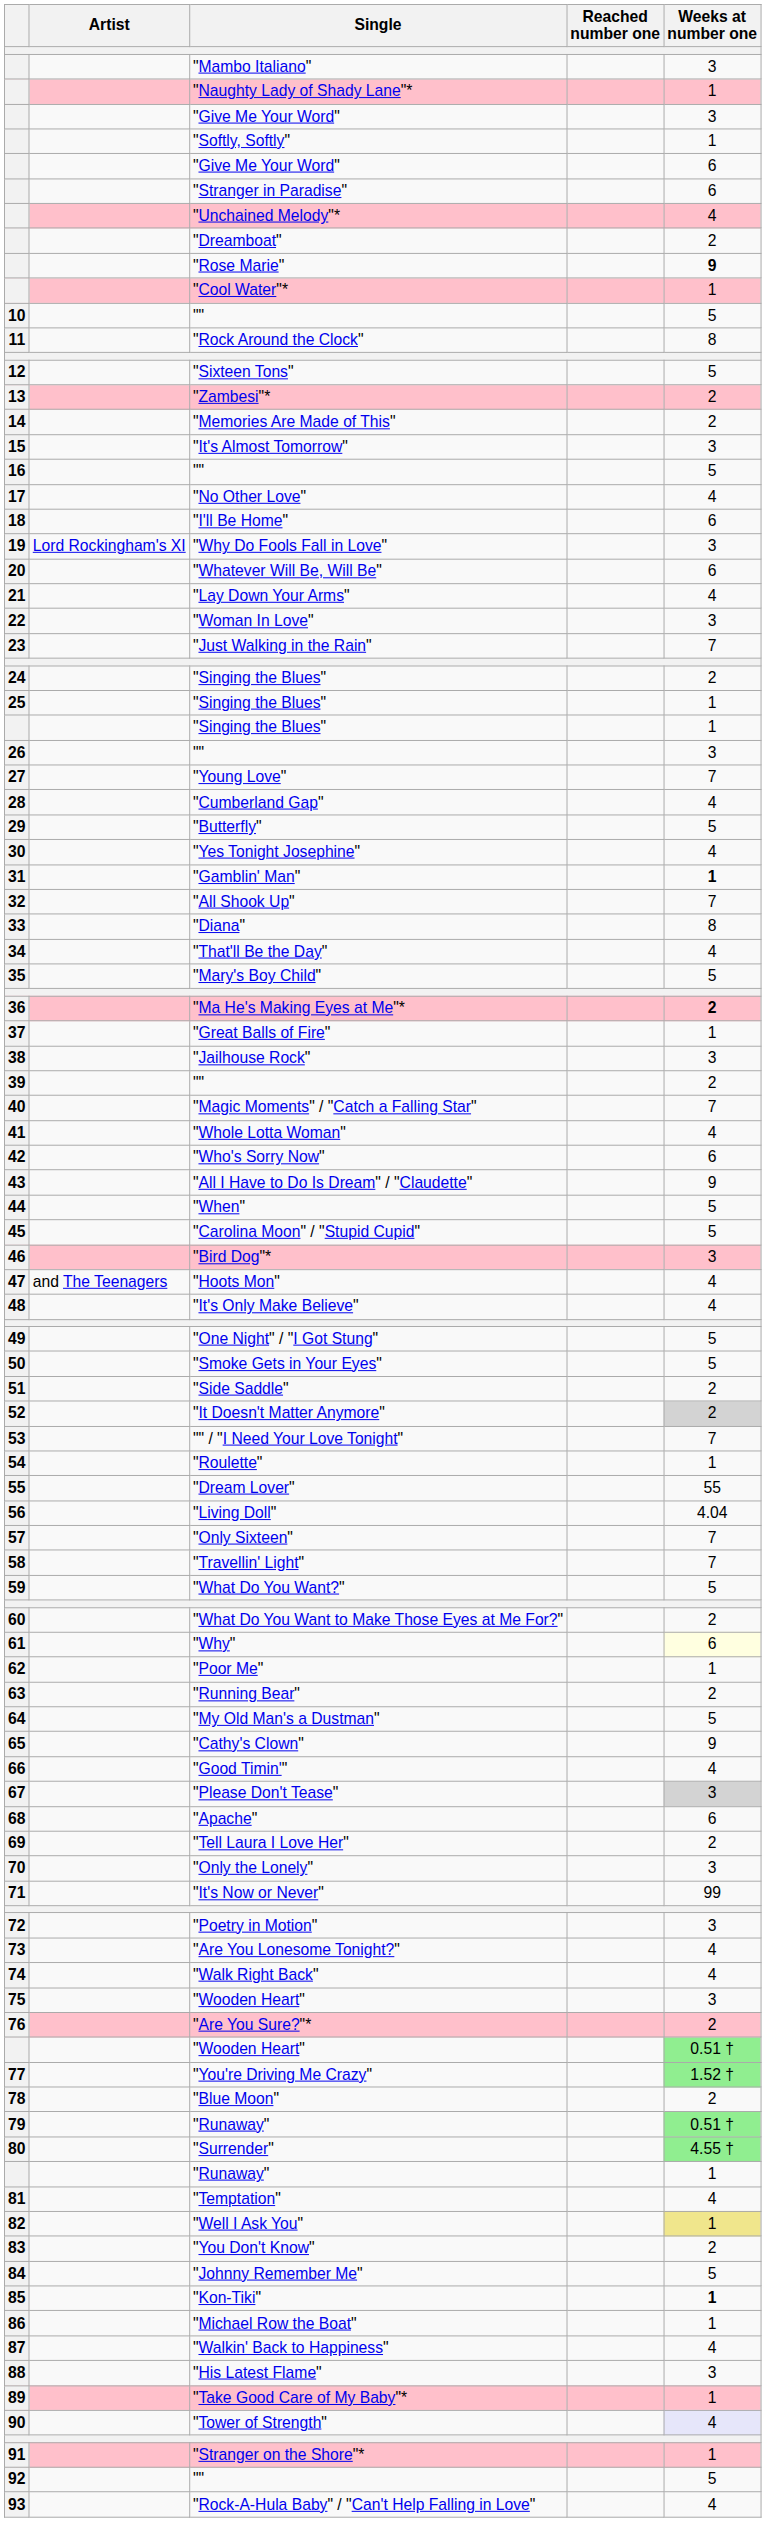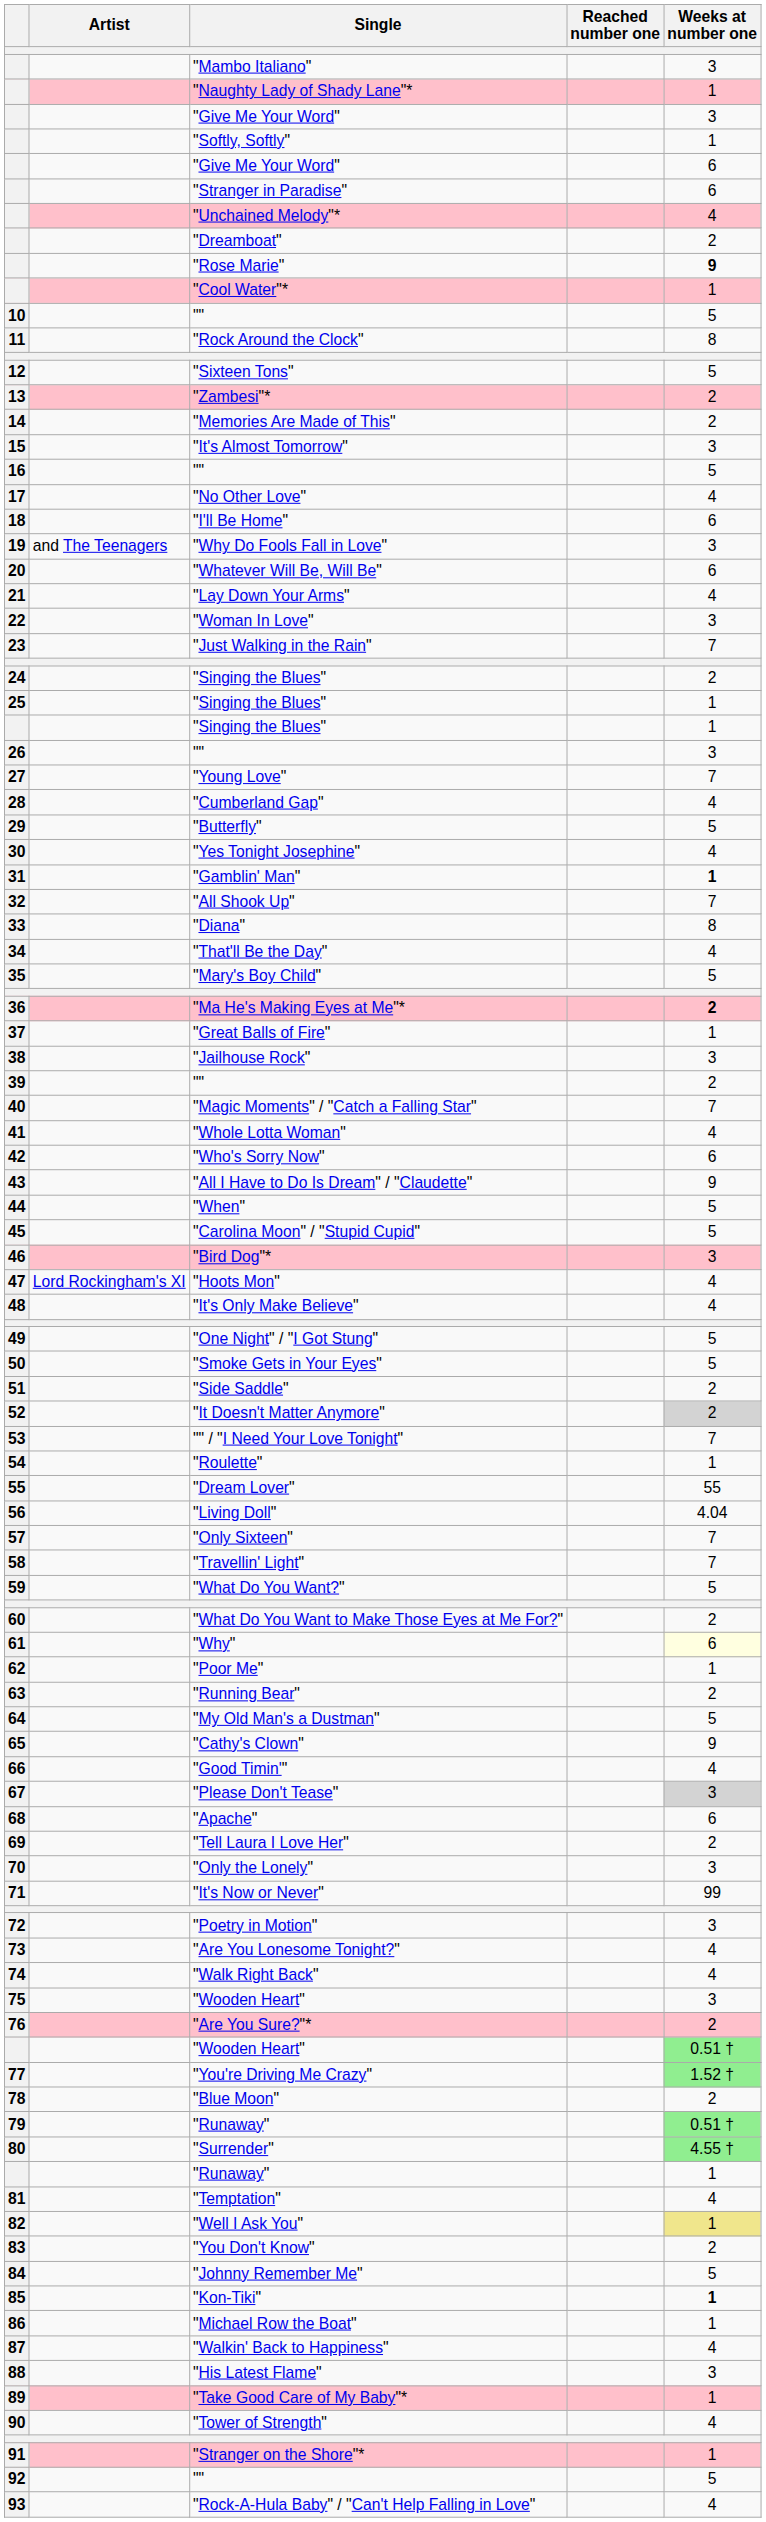 <table class="wikitable plainrowheaders sortable">
 <tr>
 <th scope=col></th>
 <th scope=col>Artist</th>
 <th scope=col>Single</th>
 <th scope=col>Reached<br>number one</th>
 <th scope=col>Weeks at<br>number one</th>
 </tr>
 <tr class="unsortable">
 <th scope=row style="text-align:center;" colspan=6></th>
 </tr>
 <tr>
 <th scope=row style="text-align:center;"></th>
 <td></td>
 <td>"<a href='#'>Mambo Italiano</a>"</td>
 <td></td>
 <td align="center">3</td>
 </tr>
 <tr bgcolor=pink>
 <th scope=row style="text-align:center;"></th>
 <td></td>
 <td>"<a href='#'>Naughty Lady of Shady Lane</a>"*</td>
 <td></td>
 <td align="center">1</td>
 </tr>
 <tr>
 <th scope=row style="text-align:center;"></th>
 <td></td>
 <td>"<a href='#'>Give Me Your Word</a>"</td>
 <td></td>
 <td align="center">3</td>
 </tr>
 <tr>
 <th scope=row style="text-align:center;"></th>
 <td></td>
 <td>"<a href='#'>Softly, Softly</a>"</td>
 <td></td>
 <td align="center">1</td>
 </tr>
 <tr>
 <th scope=row style="text-align:center;"></th>
 <td></td>
 <td>"<a href='#'>Give Me Your Word</a>"</td>
 <td></td>
 <td align="center">6</td>
 </tr>
 <tr>
 <th scope=row style="text-align:center;"></th>
 <td></td>
 <td>"<a href='#'>Stranger in Paradise</a>"</td>
 <td></td>
 <td align="center">6</td>
 </tr>
 <tr bgcolor=pink>
 <th scope=row style="text-align:center;"></th>
 <td></td>
 <td>"<a href='#'>Unchained Melody</a>"*</td>
 <td></td>
 <td align="center">4</td>
 </tr>
 <tr>
 <th scope=row style="text-align:center;"></th>
 <td></td>
 <td>"<a href='#'>Dreamboat</a>"</td>
 <td></td>
 <td align="center">2</td>
 </tr>
 <tr>
 <th scope=row style="text-align:center;"></th>
 <td></td>
 <td>"<a href='#'>Rose Marie</a>"</td>
 <td></td>
 <td align="center"><strong>9</strong></td>
 </tr>
 <tr bgcolor=pink>
 <th scope=row style="text-align:center;"></th>
 <td></td>
 <td>"<a href='#'>Cool Water</a>"*</td>
 <td></td>
 <td align="center">1</td>
 </tr>
 <tr>
 <th scope=row style="text-align:center;">10</th>
 <td></td>
 <td>""</td>
 <td></td>
 <td align="center">5</td>
 </tr>
 <tr>
 <th scope=row style="text-align:center;">11</th>
 <td></td>
 <td>"<a href='#'>Rock Around the Clock</a>"</td>
 <td></td>
 <td align="center">8</td>
 </tr>
 <tr class="unsortable">
 <th scope=row style="text-align:center;" colspan=6></th>
 </tr>
 <tr>
 <th scope=row style="text-align:center;">12</th>
 <td></td>
 <td>"<a href='#'>Sixteen Tons</a>"</td>
 <td></td>
 <td align="center">5</td>
 </tr>
 <tr bgcolor=pink>
 <th scope=row style="text-align:center;">13</th>
 <td></td>
 <td>"<a href='#'>Zambesi</a>"*</td>
 <td></td>
 <td align="center">2</td>
 </tr>
 <tr>
 <th scope=row style="text-align:center;">14</th>
 <td></td>
 <td>"<a href='#'>Memories Are Made of This</a>"</td>
 <td></td>
 <td align="center">2</td>
 </tr>
 <tr>
 <th scope=row style="text-align:center;">15</th>
 <td></td>
 <td>"<a href='#'>It's Almost Tomorrow</a>"</td>
 <td></td>
 <td align="center">3</td>
 </tr>
 <tr>
 <th scope=row style="text-align:center;">16</th>
 <td></td>
 <td>""</td>
 <td></td>
 <td align="center">5</td>
 </tr>
 <tr>
 <th scope=row style="text-align:center;">17</th>
 <td></td>
 <td>"<a href='#'>No Other Love</a>"</td>
 <td></td>
 <td align="center">4</td>
 </tr>
 <tr>
 <th scope=row style="text-align:center;">18</th>
 <td></td>
 <td>"<a href='#'>I'll Be Home</a>"</td>
 <td></td>
 <td align="center">6</td>
 </tr>
 <tr>
 <th scope=row style="text-align:center;">19</th>
-<td><a href='#'>Lord Rockingham's XI</a></td>
+<td> and <a href='#'>The Teenagers</a></td>
 <td>"<a href='#'>Why Do Fools Fall in Love</a>"</td>
 <td></td>
 <td align="center">3</td>
 </tr>
 <tr>
 <th scope=row style="text-align:center;">20</th>
 <td></td>
 <td>"<a href='#'>Whatever Will Be, Will Be</a>"</td>
 <td></td>
 <td align="center">6</td>
 </tr>
 <tr>
 <th scope=row style="text-align:center;">21</th>
 <td></td>
 <td>"<a href='#'>Lay Down Your Arms</a>"</td>
 <td></td>
 <td align="center">4</td>
 </tr>
 <tr>
 <th scope=row style="text-align:center;">22</th>
 <td></td>
 <td>"<a href='#'>Woman In Love</a>"</td>
 <td></td>
 <td align="center">3</td>
 </tr>
 <tr>
 <th scope=row style="text-align:center;">23</th>
 <td></td>
 <td>"<a href='#'>Just Walking in the Rain</a>"</td>
 <td></td>
 <td align="center">7</td>
 </tr>
 <tr class="unsortable">
 <th scope=row style="text-align:center;" colspan=6></th>
 </tr>
 <tr>
 <th scope=row style="text-align:center;">24</th>
 <td></td>
 <td>"<a href='#'>Singing the Blues</a>"</td>
 <td></td>
 <td align="center">2</td>
 </tr>
 <tr>
 <th scope=row style="text-align:center;">25</th>
 <td></td>
 <td>"<a href='#'>Singing the Blues</a>"</td>
 <td></td>
 <td align="center">1</td>
 </tr>
 <tr>
 <th scope=row style="text-align:center;"></th>
 <td></td>
 <td>"<a href='#'>Singing the Blues</a>"</td>
 <td></td>
 <td align="center">1</td>
 </tr>
 <tr>
 <th scope=row style="text-align:center;">26</th>
 <td></td>
 <td>""</td>
 <td></td>
 <td align="center">3</td>
 </tr>
 <tr>
 <th scope=row style="text-align:center;">27</th>
 <td></td>
 <td>"<a href='#'>Young Love</a>"</td>
 <td></td>
 <td align="center">7</td>
 </tr>
 <tr>
 <th scope=row style="text-align:center;">28</th>
 <td></td>
 <td>"<a href='#'>Cumberland Gap</a>"</td>
 <td></td>
 <td align="center">4</td>
 </tr>
 <tr>
 <th scope=row style="text-align:center;">29</th>
 <td></td>
 <td>"<a href='#'>Butterfly</a>"</td>
 <td></td>
 <td align="center">5</td>
 </tr>
 <tr>
 <th scope=row style="text-align:center;">30</th>
 <td></td>
 <td>"<a href='#'>Yes Tonight Josephine</a>"</td>
 <td></td>
 <td align="center">4</td>
 </tr>
 <tr>
 <th scope=row style="text-align:center;">31</th>
 <td></td>
 <td>"<a href='#'>Gamblin' Man</a>"</td>
 <td></td>
 <td align="center"><strong>1</strong></td>
 </tr>
 <tr>
 <th scope=row style="text-align:center;">32</th>
 <td></td>
 <td>"<a href='#'>All Shook Up</a>"</td>
 <td></td>
 <td align="center">7</td>
 </tr>
 <tr>
 <th scope=row style="text-align:center;">33</th>
 <td></td>
 <td>"<a href='#'>Diana</a>"</td>
 <td></td>
 <td align="center">8</td>
 </tr>
 <tr>
 <th scope=row style="text-align:center;">34</th>
 <td></td>
 <td>"<a href='#'>That'll Be the Day</a>"</td>
 <td></td>
 <td align="center">4</td>
 </tr>
 <tr>
 <th scope=row style="text-align:center;">35</th>
 <td></td>
 <td>"<a href='#'>Mary's Boy Child</a>"</td>
 <td></td>
 <td align="center">5</td>
 </tr>
 <tr class="unsortable">
 <th scope=row style="text-align:center;" colspan=6></th>
 </tr>
 <tr bgcolor=pink>
 <th scope=row style="text-align:center;">36</th>
 <td></td>
 <td>"<a href='#'>Ma He's Making Eyes at Me</a>"*</td>
 <td></td>
 <td align="center"><strong>2</strong></td>
 </tr>
 <tr>
 <th scope=row style="text-align:center;">37</th>
 <td></td>
 <td>"<a href='#'>Great Balls of Fire</a>"</td>
 <td></td>
 <td align="center">1</td>
 </tr>
 <tr>
 <th scope=row style="text-align:center;">38</th>
 <td></td>
 <td>"<a href='#'>Jailhouse Rock</a>"</td>
 <td></td>
 <td align="center">3</td>
 </tr>
 <tr>
 <th scope=row style="text-align:center;">39</th>
 <td></td>
 <td>""</td>
 <td></td>
 <td align="center">2</td>
 </tr>
 <tr>
 <th scope=row style="text-align:center;">40</th>
 <td></td>
 <td>"<a href='#'>Magic Moments</a>" / "<a href='#'>Catch a Falling Star</a>"</td>
 <td></td>
 <td align="center">7</td>
 </tr>
 <tr>
 <th scope=row style="text-align:center;">41</th>
 <td></td>
 <td>"<a href='#'>Whole Lotta Woman</a>"</td>
 <td></td>
 <td align="center">4</td>
 </tr>
 <tr>
 <th scope=row style="text-align:center;">42</th>
 <td></td>
 <td>"<a href='#'>Who's Sorry Now</a>"</td>
 <td></td>
 <td align="center">6</td>
 </tr>
 <tr>
 <th scope=row style="text-align:center;">43</th>
 <td></td>
 <td>"<a href='#'>All I Have to Do Is Dream</a>" / "<a href='#'>Claudette</a>"</td>
 <td></td>
 <td align="center">9</td>
 </tr>
 <tr>
 <th scope=row style="text-align:center;">44</th>
 <td></td>
 <td>"<a href='#'>When</a>"</td>
 <td></td>
 <td align="center">5</td>
 </tr>
 <tr>
 <th scope=row style="text-align:center;">45</th>
 <td></td>
 <td>"<a href='#'>Carolina Moon</a>" / "<a href='#'>Stupid Cupid</a>"</td>
 <td></td>
 <td align="center">5</td>
 </tr>
 <tr bgcolor=pink>
 <th scope=row style="text-align:center;">46</th>
 <td></td>
 <td>"<a href='#'>Bird Dog</a>"*</td>
 <td></td>
 <td align="center">3</td>
 </tr>
 <tr>
 <th scope=row style="text-align:center;">47</th>
-<td> and <a href='#'>The Teenagers</a></td>
+<td><a href='#'>Lord Rockingham's XI</a></td>
 <td>"<a href='#'>Hoots Mon</a>"</td>
 <td></td>
 <td align="center">4</td>
 </tr>
 <tr>
 <th scope=row style="text-align:center;">48</th>
 <td></td>
 <td>"<a href='#'>It's Only Make Believe</a>"</td>
 <td></td>
 <td align="center">4</td>
 </tr>
 <tr class="unsortable">
 <th scope=row style="text-align:center;" colspan=6></th>
 </tr>
 <tr>
 <th scope=row style="text-align:center;">49</th>
 <td></td>
 <td>"<a href='#'>One Night</a>" / "<a href='#'>I Got Stung</a>"</td>
 <td></td>
 <td align="center">5</td>
 </tr>
 <tr>
 <th scope=row style="text-align:center;">50</th>
 <td></td>
 <td>"<a href='#'>Smoke Gets in Your Eyes</a>"</td>
 <td></td>
 <td align="center">5</td>
 </tr>
 <tr>
 <th scope=row style="text-align:center;">51</th>
 <td></td>
 <td>"<a href='#'>Side Saddle</a>"</td>
 <td></td>
 <td align="center">2</td>
 </tr>
 <tr>
 <th scope=row style="text-align:center;">52</th>
 <td></td>
 <td>"<a href='#'>It Doesn't Matter Anymore</a>"</td>
 <td></td>
 <td align="center" style="background: lightgrey;">2</td>
 </tr>
 <tr>
 <th scope=row style="text-align:center;">53</th>
 <td></td>
 <td>"" / "<a href='#'>I Need Your Love Tonight</a>"</td>
 <td></td>
 <td align="center">7</td>
 </tr>
 <tr>
 <th scope=row style="text-align:center;">54</th>
 <td></td>
 <td>"<a href='#'>Roulette</a>"</td>
 <td></td>
 <td align="center">1</td>
 </tr>
 <tr>
 <th scope=row style="text-align:center;">55</th>
 <td></td>
 <td>"<a href='#'>Dream Lover</a>"</td>
 <td></td>
 <td align="center"><span>5</span>5</td>
 </tr>
 <tr>
 <th scope=row style="text-align:center;">56</th>
 <td></td>
 <td>"<a href='#'>Living Doll</a>"</td>
 <td></td>
 <td align="center"><span>4.0</span>4</td>
 </tr>
 <tr>
 <th scope=row style="text-align:center;">57</th>
 <td></td>
 <td>"<a href='#'>Only Sixteen</a>"</td>
 <td></td>
 <td align="center">7</td>
 </tr>
 <tr>
 <th scope=row style="text-align:center;">58</th>
 <td></td>
 <td>"<a href='#'>Travellin' Light</a>"</td>
 <td></td>
 <td align="center">7</td>
 </tr>
 <tr>
 <th scope=row style="text-align:center;">59</th>
 <td></td>
 <td>"<a href='#'>What Do You Want?</a>"</td>
 <td></td>
 <td align="center">5</td>
 </tr>
 <tr class="unsortable">
 <th scope=row style="text-align:center;" colspan=6></th>
 </tr>
 <tr>
 <th scope=row style="text-align:center;">60</th>
 <td></td>
 <td>"<a href='#'>What Do You Want to Make Those Eyes at Me For?</a>"</td>
 <td></td>
 <td align="center">2</td>
 </tr>
 <tr>
 <th scope=row style="text-align:center;">61</th>
 <td></td>
 <td>"<a href='#'>Why</a>"</td>
 <td></td>
 <td align="center" style="background: lightyellow;">6</td>
 </tr>
 <tr>
 <th scope=row style="text-align:center;">62</th>
 <td></td>
 <td>"<a href='#'>Poor Me</a>"</td>
 <td></td>
 <td align="center">1</td>
 </tr>
 <tr>
 <th scope=row style="text-align:center;">63</th>
 <td></td>
 <td>"<a href='#'>Running Bear</a>"</td>
 <td></td>
 <td align="center">2</td>
 </tr>
 <tr>
 <th scope=row style="text-align:center;">64</th>
 <td></td>
 <td>"<a href='#'>My Old Man's a Dustman</a>"</td>
 <td></td>
 <td align="center">5</td>
 </tr>
 <tr>
 <th scope=row style="text-align:center;">65</th>
 <td></td>
 <td>"<a href='#'>Cathy's Clown</a>"</td>
 <td></td>
 <td align="center">9</td>
 </tr>
 <tr>
 <th scope=row style="text-align:center;">66</th>
 <td></td>
 <td>"<a href='#'>Good Timin'</a>"</td>
 <td></td>
 <td align="center">4</td>
 </tr>
 <tr>
 <th scope=row style="text-align:center;">67</th>
 <td></td>
 <td>"<a href='#'>Please Don't Tease</a>"</td>
 <td></td>
 <td align="center" style="background: lightgrey;">3</td>
 </tr>
 <tr>
 <th scope=row style="text-align:center;">68</th>
 <td></td>
 <td>"<a href='#'>Apache</a>"</td>
 <td></td>
 <td align="center">6</td>
 </tr>
 <tr>
 <th scope=row style="text-align:center;">69</th>
 <td></td>
 <td>"<a href='#'>Tell Laura I Love Her</a>"</td>
 <td></td>
 <td align="center">2</td>
 </tr>
 <tr>
 <th scope=row style="text-align:center;">70</th>
 <td></td>
 <td>"<a href='#'>Only the Lonely</a>"</td>
 <td></td>
 <td align="center">3</td>
 </tr>
 <tr>
 <th scope=row style="text-align:center;">71</th>
 <td></td>
 <td>"<a href='#'>It's Now or Never</a>"</td>
 <td></td>
 <td align="center"><span>9</span>9</td>
 </tr>
 <tr class="unsortable">
 <th scope=row style="text-align:center;" colspan=6></th>
 </tr>
 <tr>
 <th scope=row style="text-align:center;">72</th>
 <td></td>
 <td>"<a href='#'>Poetry in Motion</a>"</td>
 <td></td>
 <td align="center">3</td>
 </tr>
 <tr>
 <th scope=row style="text-align:center;">73</th>
 <td></td>
 <td>"<a href='#'>Are You Lonesome Tonight?</a>"</td>
 <td></td>
 <td align="center">4</td>
 </tr>
 <tr>
 <th scope=row style="text-align:center;">74</th>
 <td></td>
 <td>"<a href='#'>Walk Right Back</a>"</td>
 <td></td>
 <td align="center">4</td>
 </tr>
 <tr>
 <th scope=row style="text-align:center;">75</th>
 <td></td>
 <td>"<a href='#'>Wooden Heart</a>"</td>
 <td></td>
 <td align="center">3</td>
 </tr>
 <tr bgcolor="pink">
 <th scope=row style="text-align:center;">76</th>
 <td></td>
 <td>"<a href='#'>Are You Sure?</a>"*</td>
 <td></td>
 <td align="center">2</td>
 </tr>
 <tr>
 <th scope=row style="text-align:center;"></th>
 <td></td>
 <td>"<a href='#'>Wooden Heart</a>"</td>
 <td></td>
 <td align="center" bgcolor="lightgreen"><span>0.5</span>1 †</td>
 </tr>
 <tr>
 <th scope=row style="text-align:center;">77</th>
 <td></td>
 <td>"<a href='#'>You're Driving Me Crazy</a>"</td>
 <td></td>
 <td align="center" bgcolor="lightgreen"><span>1.5</span>2 †</td>
 </tr>
 <tr>
 <th scope=row style="text-align:center;">78</th>
 <td></td>
 <td>"<a href='#'>Blue Moon</a>"</td>
 <td></td>
 <td align="center">2</td>
 </tr>
 <tr>
 <th scope=row style="text-align:center;">79</th>
 <td></td>
 <td>"<a href='#'>Runaway</a>"</td>
 <td></td>
 <td align="center" bgcolor="lightgreen"><span>0.5</span>1 †</td>
 </tr>
 <tr>
 <th scope=row style="text-align:center;">80</th>
 <td></td>
 <td>"<a href='#'>Surrender</a>"</td>
 <td></td>
 <td align="center" bgcolor="lightgreen"><span>4.5</span>5 †</td>
 </tr>
 <tr>
 <th scope=row style="text-align:center;"></th>
 <td></td>
 <td>"<a href='#'>Runaway</a>"</td>
 <td></td>
 <td align="center">1</td>
 </tr>
 <tr>
 <th scope=row style="text-align:center;">81</th>
 <td></td>
 <td>"<a href='#'>Temptation</a>"</td>
 <td></td>
 <td align="center">4</td>
 </tr>
 <tr>
 <th scope=row style="text-align:center;">82</th>
 <td></td>
 <td>"<a href='#'>Well I Ask You</a>"</td>
 <td></td>
 <td align="center" style="background: khaki;">1</td>
 </tr>
 <tr>
 <th scope=row style="text-align:center;">83</th>
 <td></td>
 <td>"<a href='#'>You Don't Know</a>"</td>
 <td></td>
 <td align="center">2</td>
 </tr>
 <tr>
 <th scope=row style="text-align:center;">84</th>
 <td></td>
 <td>"<a href='#'>Johnny Remember Me</a>"</td>
 <td></td>
 <td align="center">5</td>
 </tr>
 <tr>
 <th scope=row style="text-align:center;">85</th>
 <td></td>
 <td>"<a href='#'>Kon-Tiki</a>"</td>
 <td></td>
 <td align="center"><strong>1</strong></td>
 </tr>
 <tr>
 <th scope=row style="text-align:center;">86</th>
 <td></td>
 <td>"<a href='#'>Michael Row the Boat</a>"</td>
 <td></td>
 <td align="center">1</td>
 </tr>
 <tr>
 <th scope=row style="text-align:center;">87</th>
 <td></td>
 <td>"<a href='#'>Walkin' Back to Happiness</a>"</td>
 <td></td>
 <td align="center">4</td>
 </tr>
 <tr>
 <th scope=row style="text-align:center;">88</th>
 <td></td>
 <td>"<a href='#'>His Latest Flame</a>"</td>
 <td></td>
 <td align="center">3</td>
 </tr>
 <tr bgcolor="pink">
 <th scope=row style="text-align:center;">89</th>
 <td></td>
 <td>"<a href='#'>Take Good Care of My Baby</a>"*</td>
 <td></td>
 <td align="center">1</td>
 </tr>
 <tr>
 <th scope=row style="text-align:center;">90</th>
 <td></td>
 <td>"<a href='#'>Tower of Strength</a>"</td>
 <td></td>
-<td align="center" style="background: lavender;">4</td>
+<td align="center">4</td>
 </tr>
 <tr class="unsortable">
 <th scope=row style="text-align:center;" colspan=6></th>
 </tr>
 <tr bgcolor="pink">
 <th scope=row style="text-align:center;">91</th>
 <td></td>
 <td>"<a href='#'>Stranger on the Shore</a>"*</td>
 <td></td>
 <td align="center">1</td>
 </tr>
 <tr>
 <th scope=row style="text-align:center;">92</th>
 <td></td>
 <td>""</td>
 <td></td>
 <td align="center">5</td>
 </tr>
 <tr>
 <th scope=row style="text-align:center;">93</th>
 <td></td>
 <td>"<a href='#'>Rock-A-Hula Baby</a>" / "<a href='#'>Can't Help Falling in Love</a>"</td>
 <td></td>
 <td align="center">4</td>
 </tr>
 </table>
